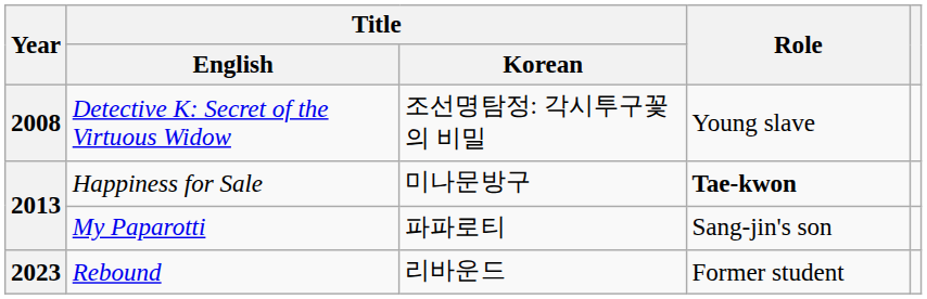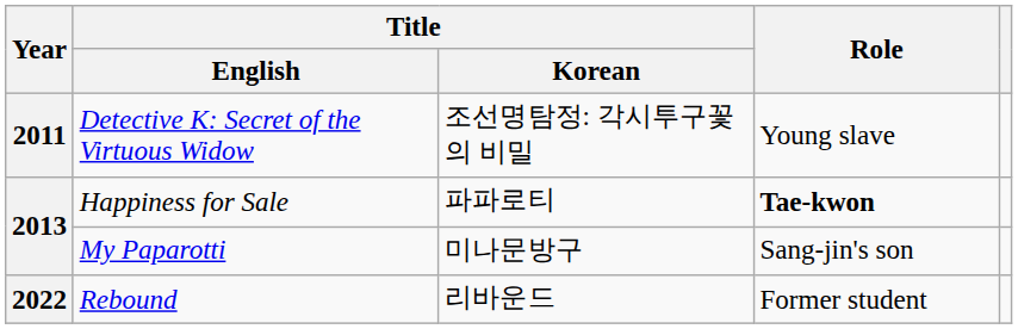 <table class="wikitable sortable plainrowheaders">
 <tr>
 <th scope="col" rowspan="2">Year</th>
 <th scope="col" colspan="2">Title</th>
 <th scope="col" rowspan="2" style="width:8.5em;">Role</th>
 <th scope="col" rowspan="2" class="unsortable"></th>
 </tr>
 <tr>
 <th scope="col" style="width:12.85em;">English</th>
 <th scope="col" style="width:11em;">Korean</th>
 </tr>
 <tr>
-<th scope="row">2008</th>
+<th scope="row">2011</th>
 <td><em><a href='#'>Detective K: Secret of the Virtuous Widow</a></em></td>
 <td>조선명탐정: 각시투구꽃의 비밀</td>
 <td>Young slave</td>
 <td style="text-align:center"></td>
 </tr>
 <tr>
 <th scope="row" rowspan=2>2013</th>
 <td><em>Happiness for Sale</em></td>
-<td>미나문방구</td>
+<td>파파로티</td>
 <td><strong>Tae-kwon</strong></td>
 <td style="text-align:center"></td>
 </tr>
 <tr>
 <td><em><a href='#'>My Paparotti</a></em></td>
-<td>파파로티</td>
+<td>미나문방구</td>
 <td>Sang-jin's son</td>
 <td style="text-align:center"></td>
 </tr>
 <tr>
-<th scope="row">2023</th>
+<th scope="row">2022</th>
 <td><em><a href='#'>Rebound</a></em></td>
 <td>리바운드</td>
 <td>Former student</td>
 <td style="text-align:center"></td>
 </tr>
 </table>
